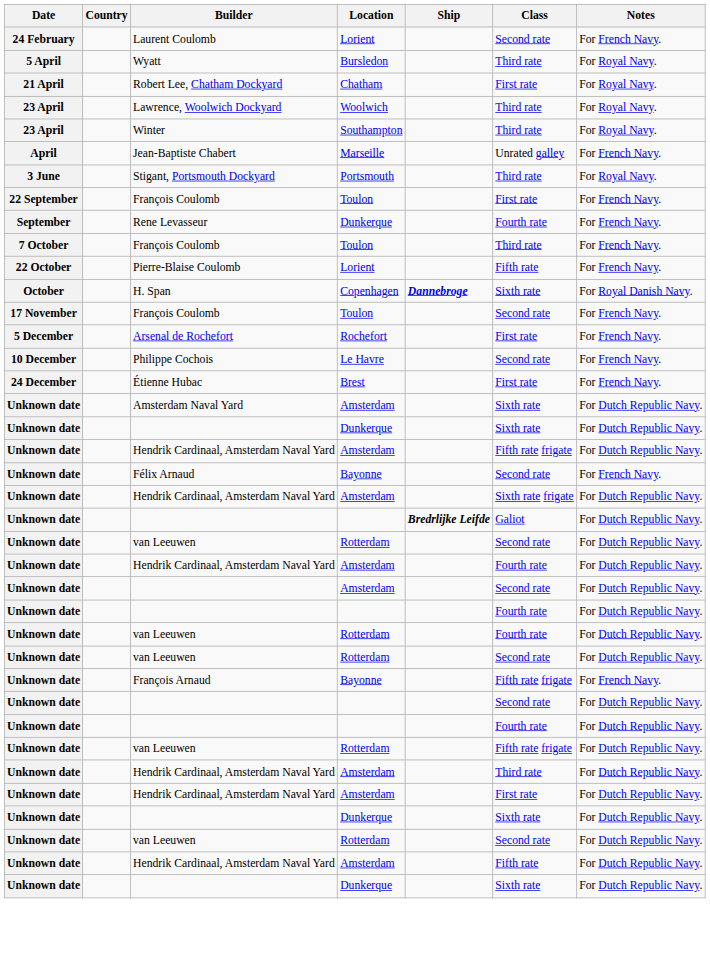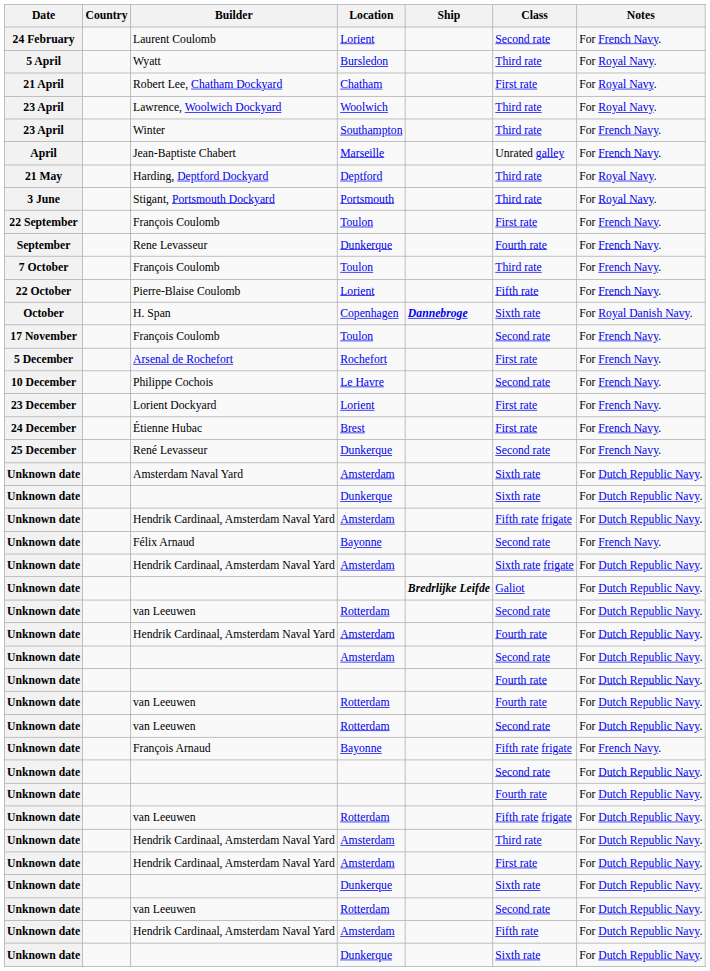 <table class="wikitable sortable" style="font-size:1.00em; line-height:1.5em;">
 <tr>
 <th>Date</th>
 <th>Country</th>
 <th>Builder</th>
 <th>Location</th>
 <th>Ship</th>
 <th>Class</th>
 <th>Notes</th>
 </tr>
 <tr ---->
 <th>24 February</th>
 <td></td>
 <td>Laurent Coulomb</td>
 <td><a href='#'>Lorient</a></td>
 <td><strong></strong></td>
 <td><a href='#'>Second rate</a></td>
 <td>For <a href='#'>French Navy</a>.</td>
 </tr>
 <tr ---->
 <th>5 April</th>
 <td></td>
 <td>Wyatt</td>
 <td><a href='#'>Bursledon</a></td>
 <td><strong></strong></td>
 <td><a href='#'>Third rate</a></td>
 <td>For <a href='#'>Royal Navy</a>.</td>
 </tr>
 <tr ---->
 <th>21 April</th>
 <td></td>
 <td>Robert Lee, <a href='#'>Chatham Dockyard</a></td>
 <td><a href='#'>Chatham</a></td>
 <td><strong></strong></td>
 <td><a href='#'>First rate</a></td>
 <td>For <a href='#'>Royal Navy</a>.</td>
 </tr>
 <tr ---->
 <th>23 April</th>
 <td></td>
 <td>Lawrence, <a href='#'>Woolwich Dockyard</a></td>
 <td><a href='#'>Woolwich</a></td>
 <td><strong></strong></td>
 <td><a href='#'>Third rate</a></td>
 <td>For <a href='#'>Royal Navy</a>.</td>
 </tr>
 <tr ---->
 <th>23 April</th>
 <td></td>
 <td>Winter</td>
 <td><a href='#'>Southampton</a></td>
 <td><strong></strong></td>
 <td><a href='#'>Third rate</a></td>
-<td>For <a href='#'>Royal Navy</a>.</td>
+<td>For <a href='#'>French Navy</a>.</td>
 </tr>
 <tr ---->
 <th>April</th>
 <td></td>
 <td>Jean-Baptiste Chabert</td>
 <td><a href='#'>Marseille</a></td>
 <td><strong></strong></td>
 <td>Unrated <a href='#'>galley</a></td>
 <td>For <a href='#'>French Navy</a>.</td>
+</tr>
+<tr ---->
+<th>21 May</th>
+<td></td>
+<td>Harding, <a href='#'>Deptford Dockyard</a></td>
+<td><a href='#'>Deptford</a></td>
+<td><strong></strong></td>
+<td><a href='#'>Third rate</a></td>
+<td>For <a href='#'>Royal Navy</a>.</td>
 </tr>
 <tr ---->
 <th>3 June</th>
 <td></td>
 <td>Stigant, <a href='#'>Portsmouth Dockyard</a></td>
 <td><a href='#'>Portsmouth</a></td>
 <td><strong></strong></td>
 <td><a href='#'>Third rate</a></td>
 <td>For <a href='#'>Royal Navy</a>.</td>
 </tr>
 <tr ---->
 <th>22 September</th>
 <td></td>
 <td>François Coulomb</td>
 <td><a href='#'>Toulon</a></td>
 <td><strong></strong></td>
 <td><a href='#'>First rate</a></td>
 <td>For <a href='#'>French Navy</a>.</td>
 </tr>
 <tr ---->
 <th>September</th>
 <td></td>
 <td>Rene Levasseur</td>
 <td><a href='#'>Dunkerque</a></td>
 <td><strong></strong></td>
 <td><a href='#'>Fourth rate</a></td>
 <td>For <a href='#'>French Navy</a>.</td>
 </tr>
 <tr ---->
 <th>7 October</th>
 <td></td>
 <td>François Coulomb</td>
 <td><a href='#'>Toulon</a></td>
 <td><strong></strong></td>
 <td><a href='#'>Third rate</a></td>
 <td>For <a href='#'>French Navy</a>.</td>
 </tr>
 <tr ---->
 <th>22 October</th>
 <td></td>
 <td>Pierre-Blaise Coulomb</td>
 <td><a href='#'>Lorient</a></td>
 <td><strong></strong></td>
 <td><a href='#'>Fifth rate</a></td>
 <td>For <a href='#'>French Navy</a>.</td>
 </tr>
 <tr ---->
 <th>October</th>
 <td></td>
 <td>H. Span</td>
 <td><a href='#'>Copenhagen</a></td>
 <td><strong><em><a href='#'>Dannebroge</a></em></strong></td>
 <td><a href='#'>Sixth rate</a></td>
 <td>For <a href='#'>Royal Danish Navy</a>.</td>
 </tr>
 <tr ---->
 <th>17 November</th>
 <td></td>
 <td>François Coulomb</td>
 <td><a href='#'>Toulon</a></td>
 <td><strong></strong></td>
 <td><a href='#'>Second rate</a></td>
 <td>For <a href='#'>French Navy</a>.</td>
 </tr>
 <tr ---->
 <th>5 December</th>
 <td></td>
 <td><a href='#'>Arsenal de Rochefort</a></td>
 <td><a href='#'>Rochefort</a></td>
 <td><strong></strong></td>
 <td><a href='#'>First rate</a></td>
 <td>For <a href='#'>French Navy</a>.</td>
 </tr>
 <tr ---->
 <th>10 December</th>
 <td></td>
 <td>Philippe Cochois</td>
 <td><a href='#'>Le Havre</a></td>
 <td><strong></strong></td>
 <td><a href='#'>Second rate</a></td>
 <td>For <a href='#'>French Navy</a>.</td>
 </tr>
 <tr ---->
+<th>23 December</th>
+<td></td>
+<td>Lorient Dockyard</td>
+<td><a href='#'>Lorient</a></td>
+<td><strong></strong></td>
+<td><a href='#'>First rate</a></td>
+<td>For <a href='#'>French Navy</a>.</td>
+</tr>
+<tr ---->
 <th>24 December</th>
 <td></td>
 <td>Étienne Hubac</td>
 <td><a href='#'>Brest</a></td>
 <td><strong></strong></td>
 <td><a href='#'>First rate</a></td>
+<td>For <a href='#'>French Navy</a>.</td>
+</tr>
+<tr ---->
+<th>25 December</th>
+<td></td>
+<td>René Levasseur</td>
+<td><a href='#'>Dunkerque</a></td>
+<td><strong></strong></td>
+<td><a href='#'>Second rate</a></td>
 <td>For <a href='#'>French Navy</a>.</td>
 </tr>
 <tr ---->
 <th>Unknown date</th>
 <td></td>
 <td>Amsterdam Naval Yard</td>
 <td><a href='#'>Amsterdam</a></td>
 <td><strong></strong></td>
 <td><a href='#'>Sixth rate</a></td>
 <td>For <a href='#'>Dutch Republic Navy</a>.</td>
 </tr>
 <tr ---->
 <th>Unknown date</th>
 <td></td>
 <td></td>
 <td><a href='#'>Dunkerque</a></td>
 <td><strong></strong></td>
 <td><a href='#'>Sixth rate</a></td>
 <td>For <a href='#'>Dutch Republic Navy</a>.</td>
 </tr>
 <tr ---->
 <th>Unknown date</th>
 <td></td>
 <td>Hendrik Cardinaal, Amsterdam Naval Yard</td>
 <td><a href='#'>Amsterdam</a></td>
 <td><strong></strong></td>
 <td><a href='#'>Fifth rate</a> <a href='#'>frigate</a></td>
 <td>For <a href='#'>Dutch Republic Navy</a>.</td>
 </tr>
 <tr ---->
 <th>Unknown date</th>
 <td></td>
 <td>Félix Arnaud</td>
 <td><a href='#'>Bayonne</a></td>
 <td><strong></strong></td>
 <td><a href='#'>Second rate</a></td>
 <td>For <a href='#'>French Navy</a>.</td>
 </tr>
 <tr ---->
 <th>Unknown date</th>
 <td></td>
 <td>Hendrik Cardinaal, Amsterdam Naval Yard</td>
 <td><a href='#'>Amsterdam</a></td>
 <td><strong></strong></td>
 <td><a href='#'>Sixth rate</a> <a href='#'>frigate</a></td>
 <td>For <a href='#'>Dutch Republic Navy</a>.</td>
 </tr>
 <tr ---->
 <th>Unknown date</th>
 <td></td>
 <td></td>
 <td></td>
 <td><strong><em>Bredrlijke Leifde</em></strong></td>
 <td><a href='#'>Galiot</a></td>
 <td>For <a href='#'>Dutch Republic Navy</a>.</td>
 </tr>
 <tr ---->
 <th>Unknown date</th>
 <td></td>
 <td>van Leeuwen</td>
 <td><a href='#'>Rotterdam</a></td>
 <td><strong></strong></td>
 <td><a href='#'>Second rate</a></td>
 <td>For <a href='#'>Dutch Republic Navy</a>.</td>
 </tr>
 <tr ---->
 <th>Unknown date</th>
 <td></td>
 <td>Hendrik Cardinaal, Amsterdam Naval Yard</td>
 <td><a href='#'>Amsterdam</a></td>
 <td><strong></strong></td>
 <td><a href='#'>Fourth rate</a></td>
 <td>For <a href='#'>Dutch Republic Navy</a>.</td>
 </tr>
 <tr ---->
 <th>Unknown date</th>
 <td></td>
 <td></td>
 <td><a href='#'>Amsterdam</a></td>
 <td><strong></strong></td>
 <td><a href='#'>Second rate</a></td>
 <td>For <a href='#'>Dutch Republic Navy</a>.</td>
 </tr>
 <tr ---->
 <th>Unknown date</th>
 <td></td>
 <td></td>
 <td></td>
 <td><strong></strong></td>
 <td><a href='#'>Fourth rate</a></td>
 <td>For <a href='#'>Dutch Republic Navy</a>.</td>
 </tr>
 <tr ---->
 <th>Unknown date</th>
 <td></td>
 <td>van Leeuwen</td>
 <td><a href='#'>Rotterdam</a></td>
 <td><strong></strong></td>
 <td><a href='#'>Fourth rate</a></td>
 <td>For <a href='#'>Dutch Republic Navy</a>.</td>
 </tr>
 <tr ---->
 <th>Unknown date</th>
 <td></td>
 <td>van Leeuwen</td>
 <td><a href='#'>Rotterdam</a></td>
 <td><strong></strong></td>
 <td><a href='#'>Second rate</a></td>
 <td>For <a href='#'>Dutch Republic Navy</a>.</td>
 </tr>
 <tr ---->
 <th>Unknown date</th>
 <td></td>
 <td>François Arnaud</td>
 <td><a href='#'>Bayonne</a></td>
 <td><strong></strong></td>
 <td><a href='#'>Fifth rate</a> <a href='#'>frigate</a></td>
 <td>For <a href='#'>French Navy</a>.</td>
 </tr>
 <tr ---->
 <th>Unknown date</th>
 <td></td>
 <td></td>
 <td></td>
 <td><strong></strong></td>
 <td><a href='#'>Second rate</a></td>
 <td>For <a href='#'>Dutch Republic Navy</a>.</td>
 </tr>
 <tr ---->
 <th>Unknown date</th>
 <td></td>
 <td></td>
 <td></td>
 <td><strong></strong></td>
 <td><a href='#'>Fourth rate</a></td>
 <td>For <a href='#'>Dutch Republic Navy</a>.</td>
 </tr>
 <tr ---->
 <th>Unknown date</th>
 <td></td>
 <td>van Leeuwen</td>
 <td><a href='#'>Rotterdam</a></td>
 <td><strong></strong></td>
 <td><a href='#'>Fifth rate</a> <a href='#'>frigate</a></td>
 <td>For <a href='#'>Dutch Republic Navy</a>.</td>
 </tr>
 <tr ---->
 <th>Unknown date</th>
 <td></td>
 <td>Hendrik Cardinaal, Amsterdam Naval Yard</td>
 <td><a href='#'>Amsterdam</a></td>
 <td><strong></strong></td>
 <td><a href='#'>Third rate</a></td>
 <td>For <a href='#'>Dutch Republic Navy</a>.</td>
 </tr>
 <tr ---->
 <th>Unknown date</th>
 <td></td>
 <td>Hendrik Cardinaal, Amsterdam Naval Yard</td>
 <td><a href='#'>Amsterdam</a></td>
 <td><strong></strong></td>
 <td><a href='#'>First rate</a></td>
 <td>For <a href='#'>Dutch Republic Navy</a>.</td>
 </tr>
 <tr ---->
 <th>Unknown date</th>
 <td></td>
 <td></td>
 <td><a href='#'>Dunkerque</a></td>
 <td><strong></strong></td>
 <td><a href='#'>Sixth rate</a></td>
 <td>For <a href='#'>Dutch Republic Navy</a>.</td>
 </tr>
 <tr ---->
 <th>Unknown date</th>
 <td></td>
 <td>van Leeuwen</td>
 <td><a href='#'>Rotterdam</a></td>
 <td><strong></strong></td>
 <td><a href='#'>Second rate</a></td>
 <td>For <a href='#'>Dutch Republic Navy</a>.</td>
 </tr>
 <tr ---->
 <th>Unknown date</th>
 <td></td>
 <td>Hendrik Cardinaal, Amsterdam Naval Yard</td>
 <td><a href='#'>Amsterdam</a></td>
 <td><strong></strong></td>
 <td><a href='#'>Fifth rate</a></td>
 <td>For <a href='#'>Dutch Republic Navy</a>.</td>
 </tr>
 <tr ---->
 <th>Unknown date</th>
 <td></td>
 <td></td>
 <td><a href='#'>Dunkerque</a></td>
 <td><strong></strong></td>
 <td><a href='#'>Sixth rate</a></td>
 <td>For <a href='#'>Dutch Republic Navy</a>.</td>
 </tr>
 </table>
